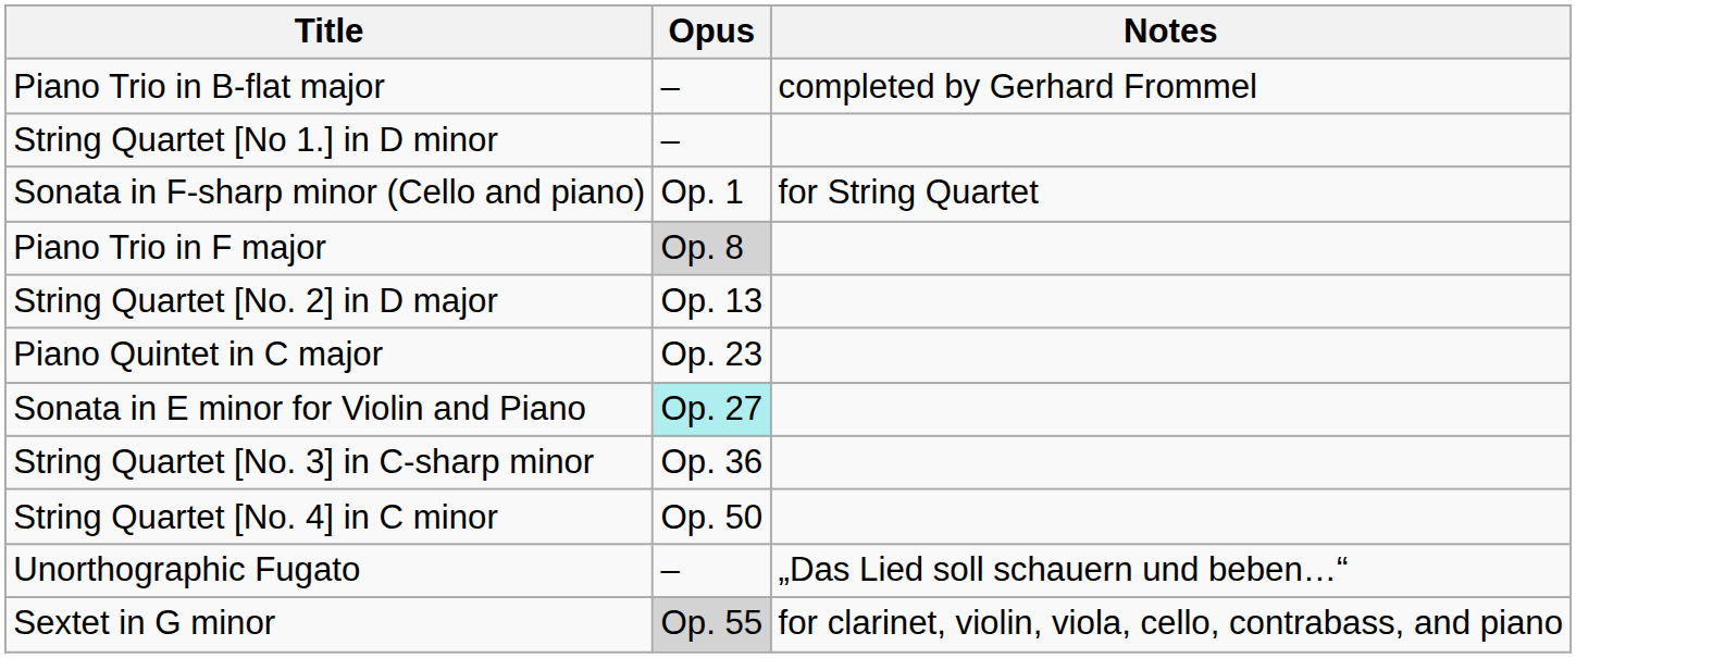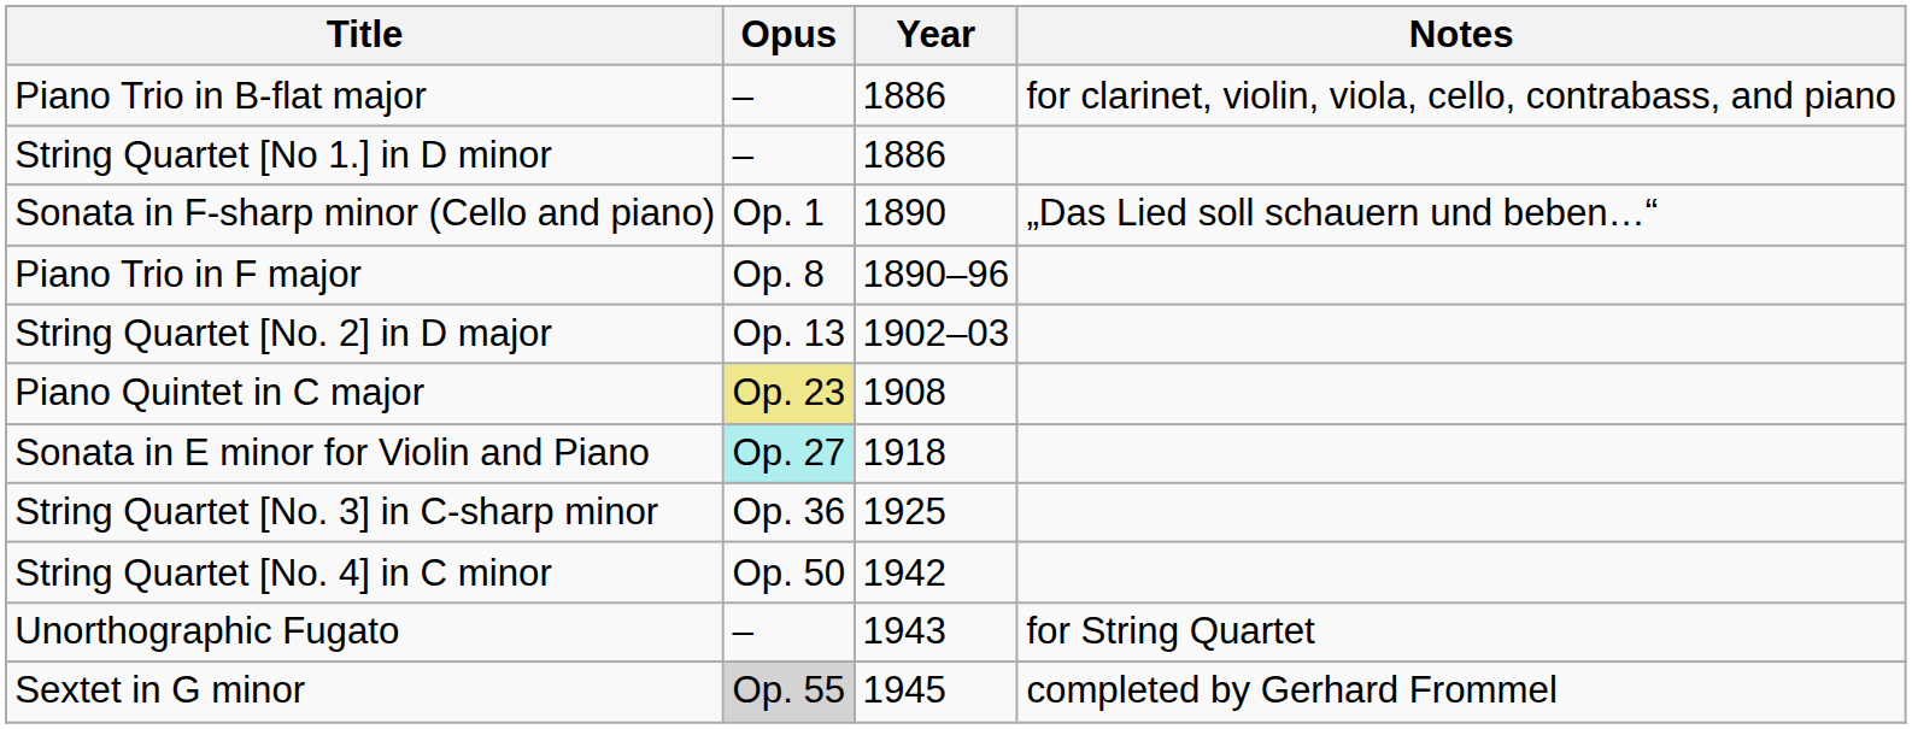 <table class="wikitable">
 <tr>
 <th>Title</th>
 <th>Opus</th>
+<th>Year</th>
 <th>Notes</th>
 </tr>
 <tr>
 <td>Piano Trio in B-flat major</td>
 <td>–</td>
-<td>completed by Gerhard Frommel</td>
+<td>1886</td>
+<td>for clarinet, violin, viola, cello, contrabass, and piano</td>
 </tr>
 <tr>
 <td>String Quartet [No 1.] in D minor</td>
 <td>–</td>
+<td>1886</td>
 <td></td>
 </tr>
 <tr>
 <td>Sonata in F-sharp minor (Cello and piano)</td>
 <td>Op. 1</td>
-<td>for String Quartet</td>
+<td>1890</td>
+<td>„Das Lied soll schauern und beben…“</td>
 </tr>
 <tr>
 <td>Piano Trio in F major</td>
-<td style="background: lightgrey;">Op. 8</td>
+<td>Op. 8</td>
+<td>1890–96</td>
 <td></td>
 </tr>
 <tr>
 <td>String Quartet [No. 2] in D major</td>
 <td>Op. 13</td>
+<td>1902–03</td>
 <td></td>
 </tr>
 <tr>
 <td>Piano Quintet in C major</td>
-<td>Op. 23</td>
+<td style="background: khaki;">Op. 23</td>
+<td>1908</td>
 <td></td>
 </tr>
 <tr>
 <td>Sonata in E minor for Violin and Piano</td>
 <td style="background: paleturquoise;">Op. 27</td>
+<td>1918</td>
 <td></td>
 </tr>
 <tr>
 <td>String Quartet [No. 3] in C-sharp minor</td>
 <td>Op. 36</td>
+<td>1925</td>
 <td></td>
 </tr>
 <tr>
 <td>String Quartet [No. 4] in C minor</td>
 <td>Op. 50</td>
+<td>1942</td>
 <td></td>
 </tr>
 <tr>
 <td>Unorthographic Fugato</td>
 <td>–</td>
-<td>„Das Lied soll schauern und beben…“</td>
+<td>1943</td>
+<td>for String Quartet</td>
 </tr>
 <tr>
 <td>Sextet in G minor</td>
 <td style="background: lightgrey;">Op. 55</td>
-<td>for clarinet, violin, viola, cello, contrabass, and piano</td>
+<td>1945</td>
+<td>completed by Gerhard Frommel</td>
 </tr>
 </table>
